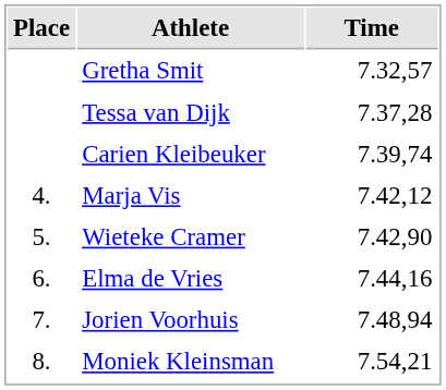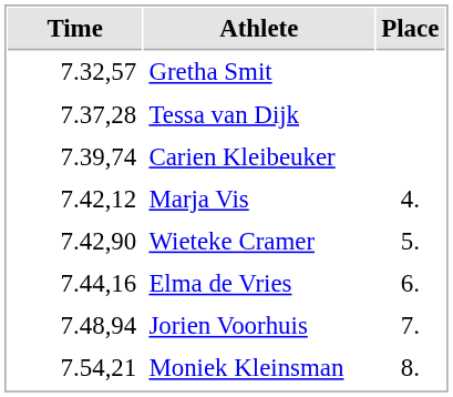 <table cellspacing="1" cellpadding="3" style="border:1px solid #AAAAAA;font-size:90%">
 <tr bgcolor="#E4E4E4">
+<th style="border-bottom:1px solid #AAAAAA" width=70>Time</th>
+<th style="border-bottom:1px solid #AAAAAA" width=125>Athlete</th>
 <th style="border-bottom:1px solid #AAAAAA" width=15>Place</th>
-<th style="border-bottom:1px solid #AAAAAA" width=125>Athlete</th>
-<th style="border-bottom:1px solid #AAAAAA" width=70>Time</th>
 </tr>
 <tr>
+<td align="right">7.32,57</td>
+<td><a href='#'>Gretha Smit</a></td>
 <td align="center"></td>
-<td><a href='#'>Gretha Smit</a></td>
-<td align="right">7.32,57</td>
 </tr>
 <tr>
+<td align="right">7.37,28</td>
+<td><a href='#'>Tessa van Dijk</a></td>
 <td align="center"></td>
-<td><a href='#'>Tessa van Dijk</a></td>
-<td align="right">7.37,28</td>
 </tr>
 <tr>
+<td align="right">7.39,74</td>
+<td><a href='#'>Carien Kleibeuker</a></td>
 <td align="center"></td>
-<td><a href='#'>Carien Kleibeuker</a></td>
-<td align="right">7.39,74</td>
 </tr>
 <tr>
+<td align="right">7.42,12</td>
+<td><a href='#'>Marja Vis</a></td>
 <td align="center">4.</td>
-<td><a href='#'>Marja Vis</a></td>
-<td align="right">7.42,12</td>
 </tr>
 <tr>
+<td align="right">7.42,90</td>
+<td><a href='#'>Wieteke Cramer</a></td>
 <td align="center">5.</td>
-<td><a href='#'>Wieteke Cramer</a></td>
-<td align="right">7.42,90</td>
 </tr>
 <tr>
+<td align="right">7.44,16</td>
+<td><a href='#'>Elma de Vries</a></td>
 <td align="center">6.</td>
-<td><a href='#'>Elma de Vries</a></td>
-<td align="right">7.44,16</td>
 </tr>
 <tr>
+<td align="right">7.48,94</td>
+<td><a href='#'>Jorien Voorhuis</a></td>
 <td align="center">7.</td>
-<td><a href='#'>Jorien Voorhuis</a></td>
-<td align="right">7.48,94</td>
 </tr>
 <tr>
+<td align="right">7.54,21</td>
+<td><a href='#'>Moniek Kleinsman</a></td>
 <td align="center">8.</td>
-<td><a href='#'>Moniek Kleinsman</a></td>
-<td align="right">7.54,21</td>
 </tr>
 </table>
